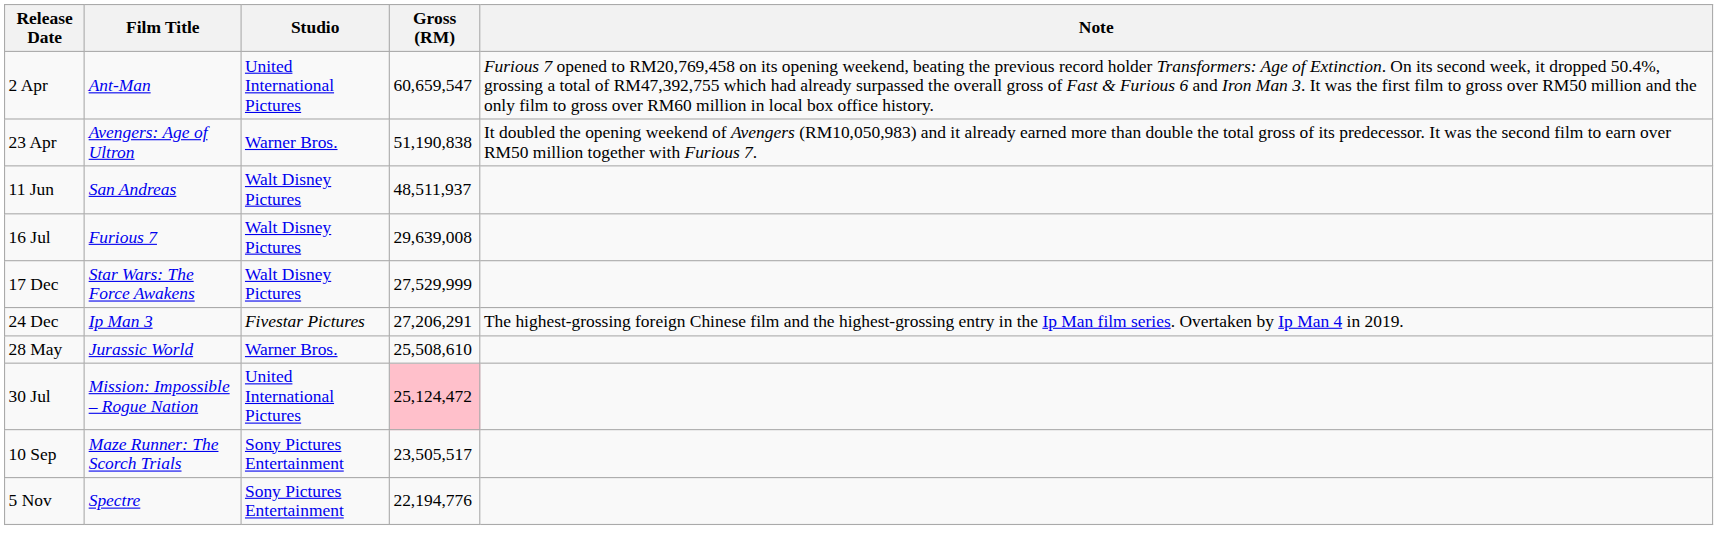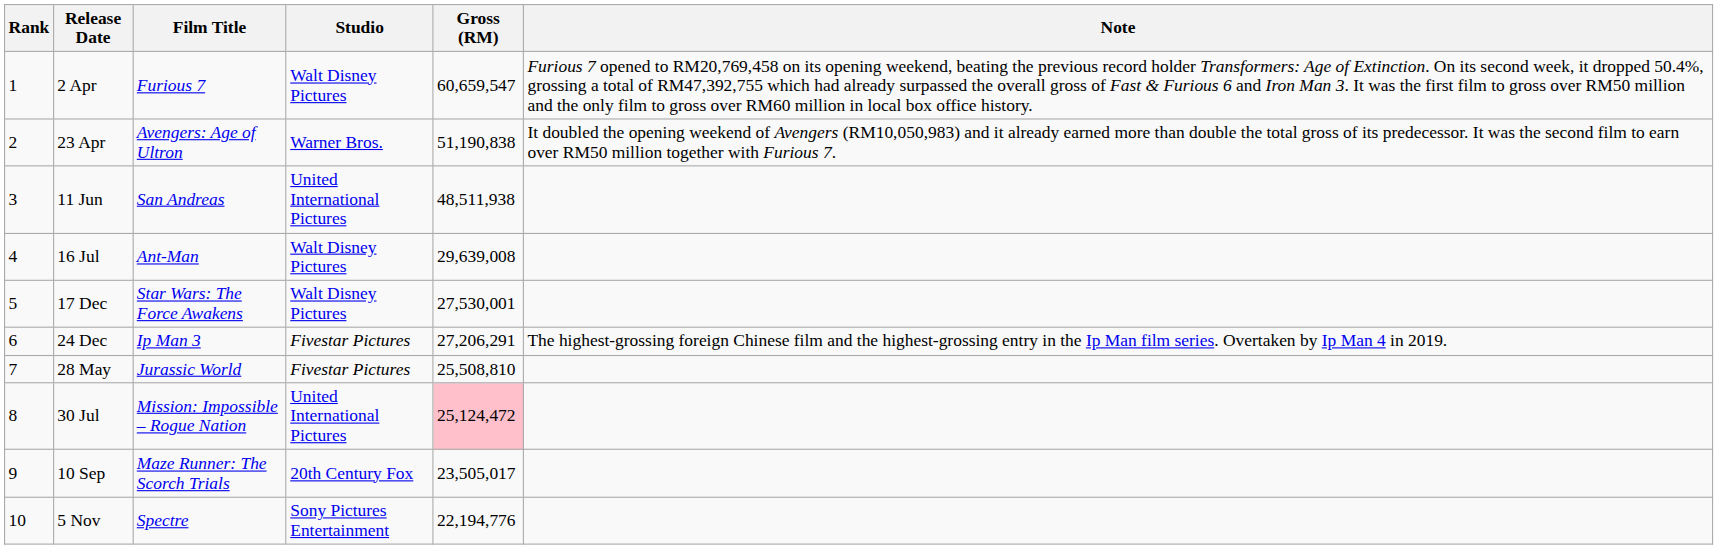 <table class="wikitable sortable" style="text-align:left">
 <tr>
+<th>Rank</th>
 <th>Release Date</th>
 <th>Film Title</th>
 <th>Studio</th>
 <th>Gross (RM)</th>
 <th>Note</th>
 </tr>
 <tr>
+<td>1</td>
 <td>2 Apr</td>
-<td><em><a href='#'>Ant-Man</a></em></td>
-<td><a href='#'>United International Pictures</a></td>
+<td><em><a href='#'>Furious 7</a></em></td>
+<td><a href='#'>Walt Disney Pictures</a></td>
 <td>60,659,547</td>
 <td><em>Furious 7</em> opened to RM20,769,458 on its opening weekend, beating the previous record holder <em>Transformers: Age of Extinction</em>. On its second week, it dropped 50.4%, grossing a total of RM47,392,755 which had already surpassed the overall gross of <em>Fast & Furious 6</em> and <em>Iron Man 3</em>. It was the first film to gross over RM50 million and the only film to gross over RM60 million in local box office history.</td>
 </tr>
 <tr>
+<td>2</td>
 <td>23 Apr</td>
 <td><em><a href='#'>Avengers: Age of Ultron</a></em></td>
 <td><a href='#'>Warner Bros.</a></td>
 <td>51,190,838</td>
 <td>It doubled the opening weekend of <em>Avengers</em> (RM10,050,983) and it already earned more than double the total gross of its predecessor. It was the second film to earn over RM50 million together with <em>Furious 7</em>.</td>
 </tr>
 <tr>
+<td>3</td>
 <td>11 Jun</td>
 <td><em><a href='#'>San Andreas</a></em></td>
-<td><a href='#'>Walt Disney Pictures</a></td>
-<td>48,511,937</td>
+<td><a href='#'>United International Pictures</a></td>
+<td>48,511,938</td>
 <td></td>
 </tr>
 <tr>
+<td>4</td>
 <td>16 Jul</td>
-<td><em><a href='#'>Furious 7</a></em></td>
+<td><em><a href='#'>Ant-Man</a></em></td>
 <td><a href='#'>Walt Disney Pictures</a></td>
 <td>29,639,008</td>
 <td></td>
 </tr>
 <tr>
+<td>5</td>
 <td>17 Dec</td>
 <td><em><a href='#'>Star Wars: The Force Awakens</a></em></td>
 <td><a href='#'>Walt Disney Pictures</a></td>
-<td>27,529,999</td>
+<td>27,530,001</td>
 <td></td>
 </tr>
 <tr>
+<td>6</td>
 <td>24 Dec</td>
 <td><em><a href='#'>Ip Man 3</a></em></td>
 <td><em>Fivestar Pictures</em></td>
 <td>27,206,291</td>
 <td>The highest-grossing foreign Chinese film and the highest-grossing entry in the <a href='#'>Ip Man film series</a>. Overtaken by <a href='#'>Ip Man 4</a> in 2019.</td>
 </tr>
 <tr>
+<td>7</td>
 <td>28 May</td>
 <td><em><a href='#'>Jurassic World</a></em></td>
-<td><a href='#'>Warner Bros.</a></td>
-<td>25,508,610</td>
+<td><em>Fivestar Pictures</em></td>
+<td>25,508,810</td>
 <td></td>
 </tr>
 <tr>
+<td>8</td>
 <td>30 Jul</td>
 <td><em><a href='#'>Mission: Impossible – Rogue Nation</a></em></td>
 <td><a href='#'>United International Pictures</a></td>
 <td style="background: pink;">25,124,472</td>
 <td></td>
 </tr>
 <tr>
+<td>9</td>
 <td>10 Sep</td>
 <td><em><a href='#'>Maze Runner: The Scorch Trials</a></em></td>
-<td><a href='#'>Sony Pictures Entertainment</a></td>
-<td>23,505,517</td>
+<td><a href='#'>20th Century Fox</a></td>
+<td>23,505,017</td>
 <td></td>
 </tr>
 <tr>
+<td>10</td>
 <td>5 Nov</td>
 <td><em><a href='#'>Spectre</a></em></td>
 <td><a href='#'>Sony Pictures Entertainment</a></td>
 <td>22,194,776</td>
 <td></td>
 </tr>
 </table>
